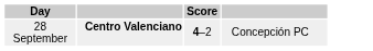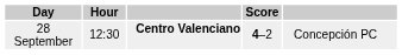 <table border="0" style="border: 1px solid #999 style="font-size:90%; background-color:white">
 <tr align="center" bgcolor="#cccccc">
 <th width="100">  Day  </th>
+<th width="30">  Hour  </th>
 <th width="150"></th>
 <th width="50">Score</th>
 <th width="150"></th>
 </tr>
 <tr align="center" bgcolor="#efefef">
 <td>28 September</td>
+<td>12:30</td>
 <td align="right"><strong>Centro Valenciano</strong>   </td>
 <td><strong>4</strong>–2</td>
 <td align="left">   Concepción PC</td>
 </tr>
 </table>
